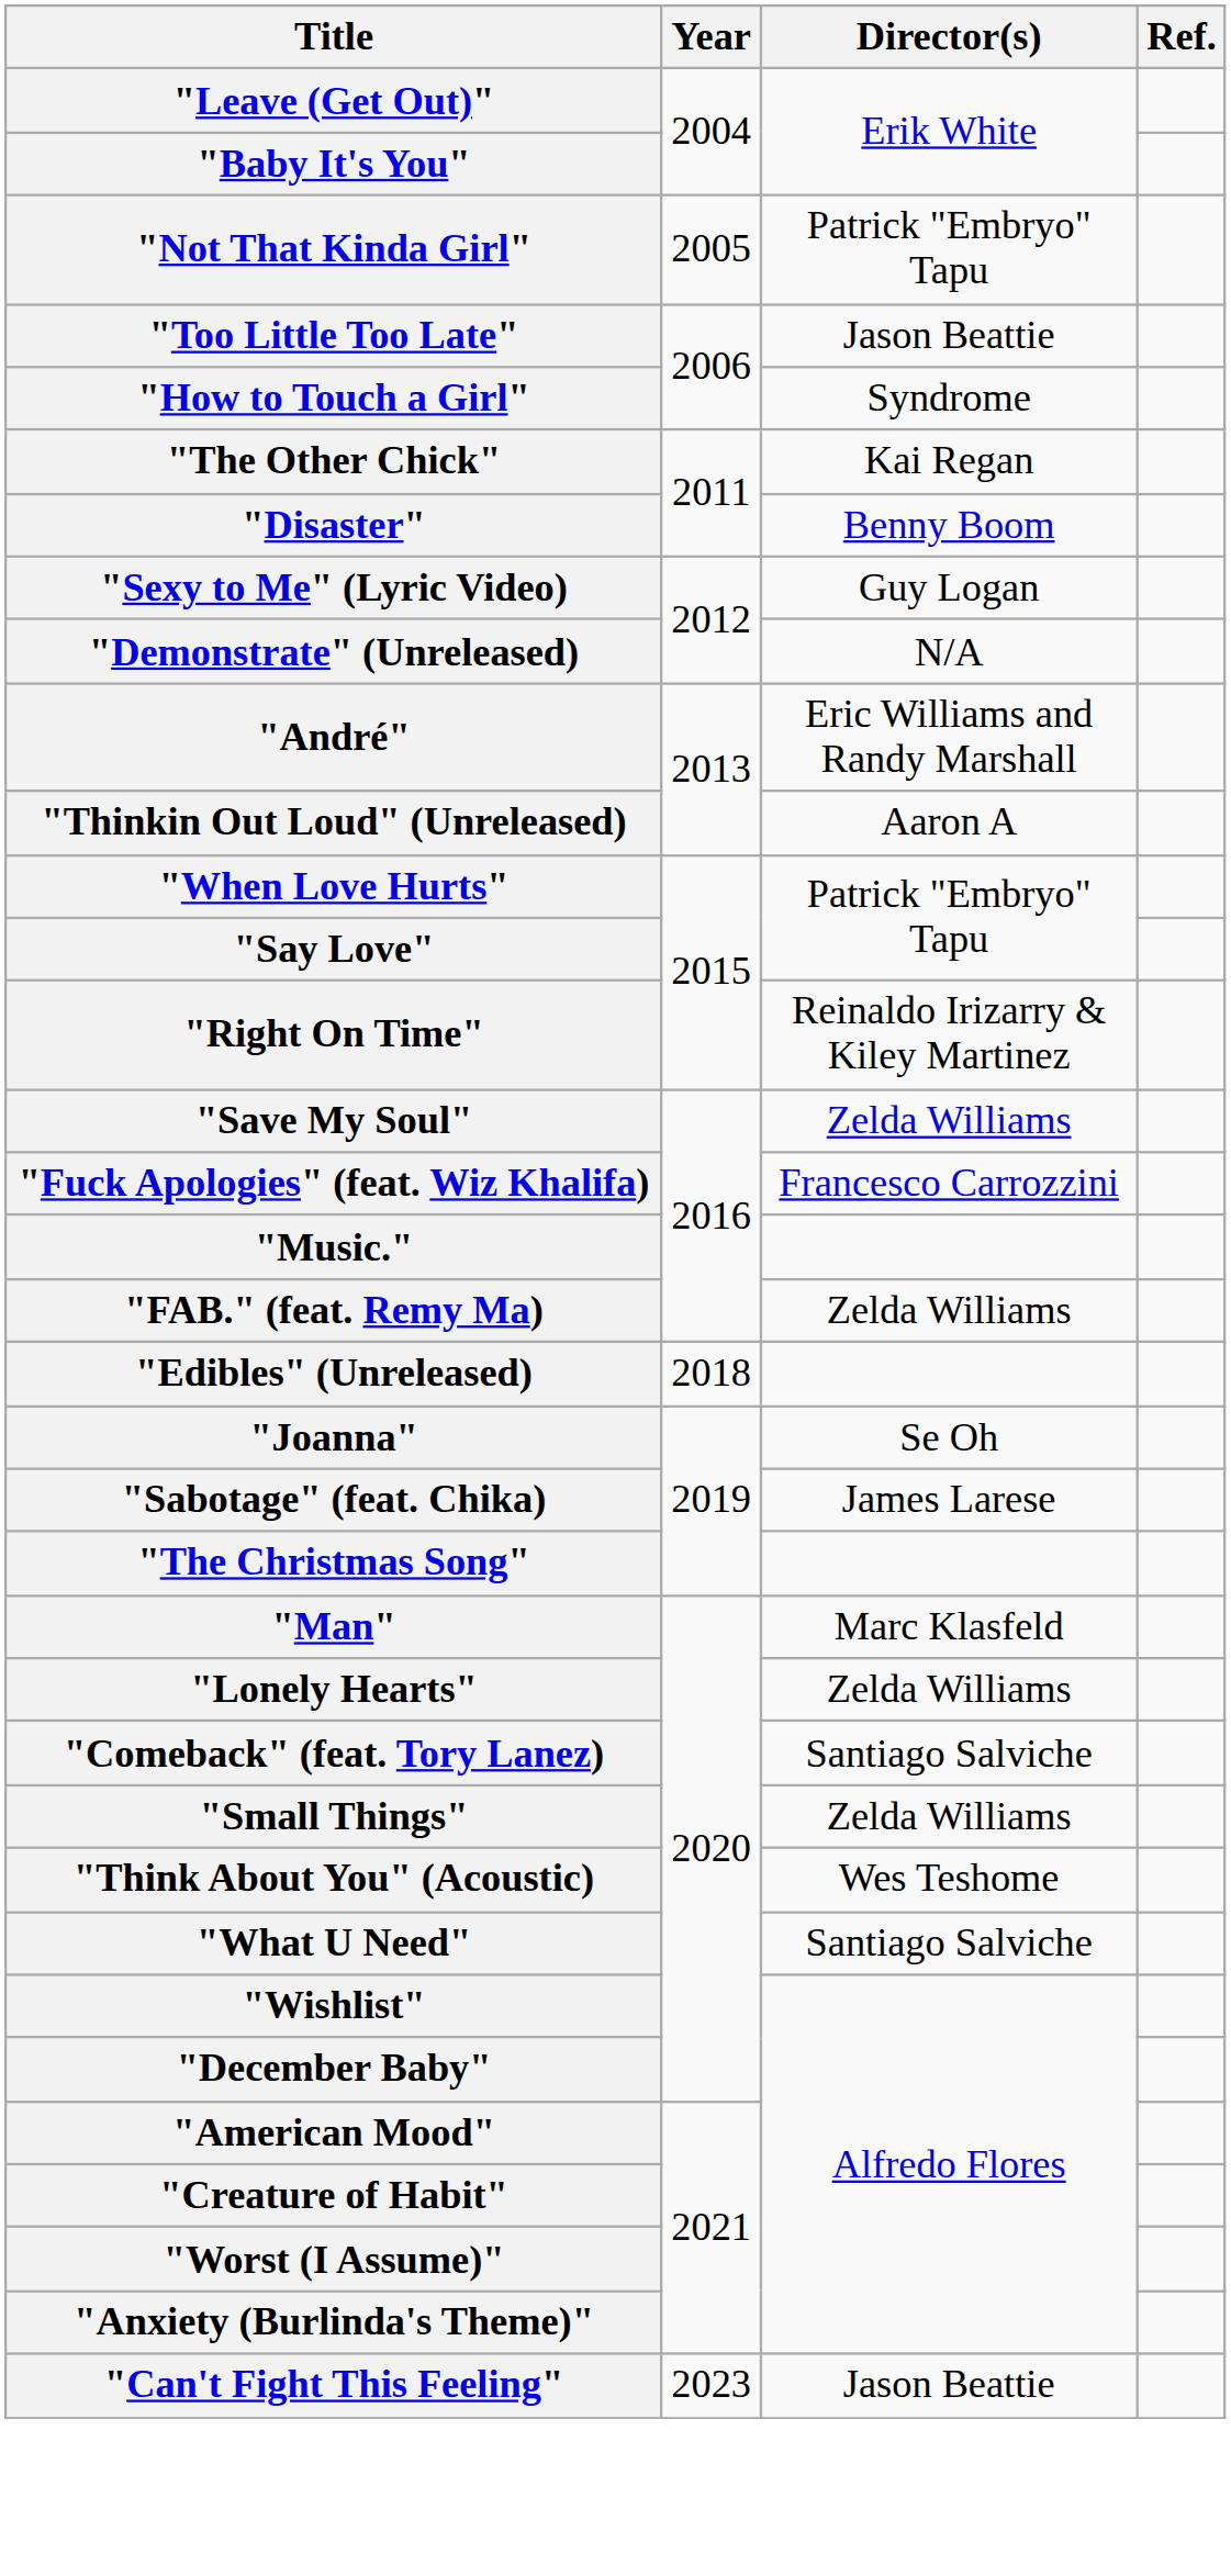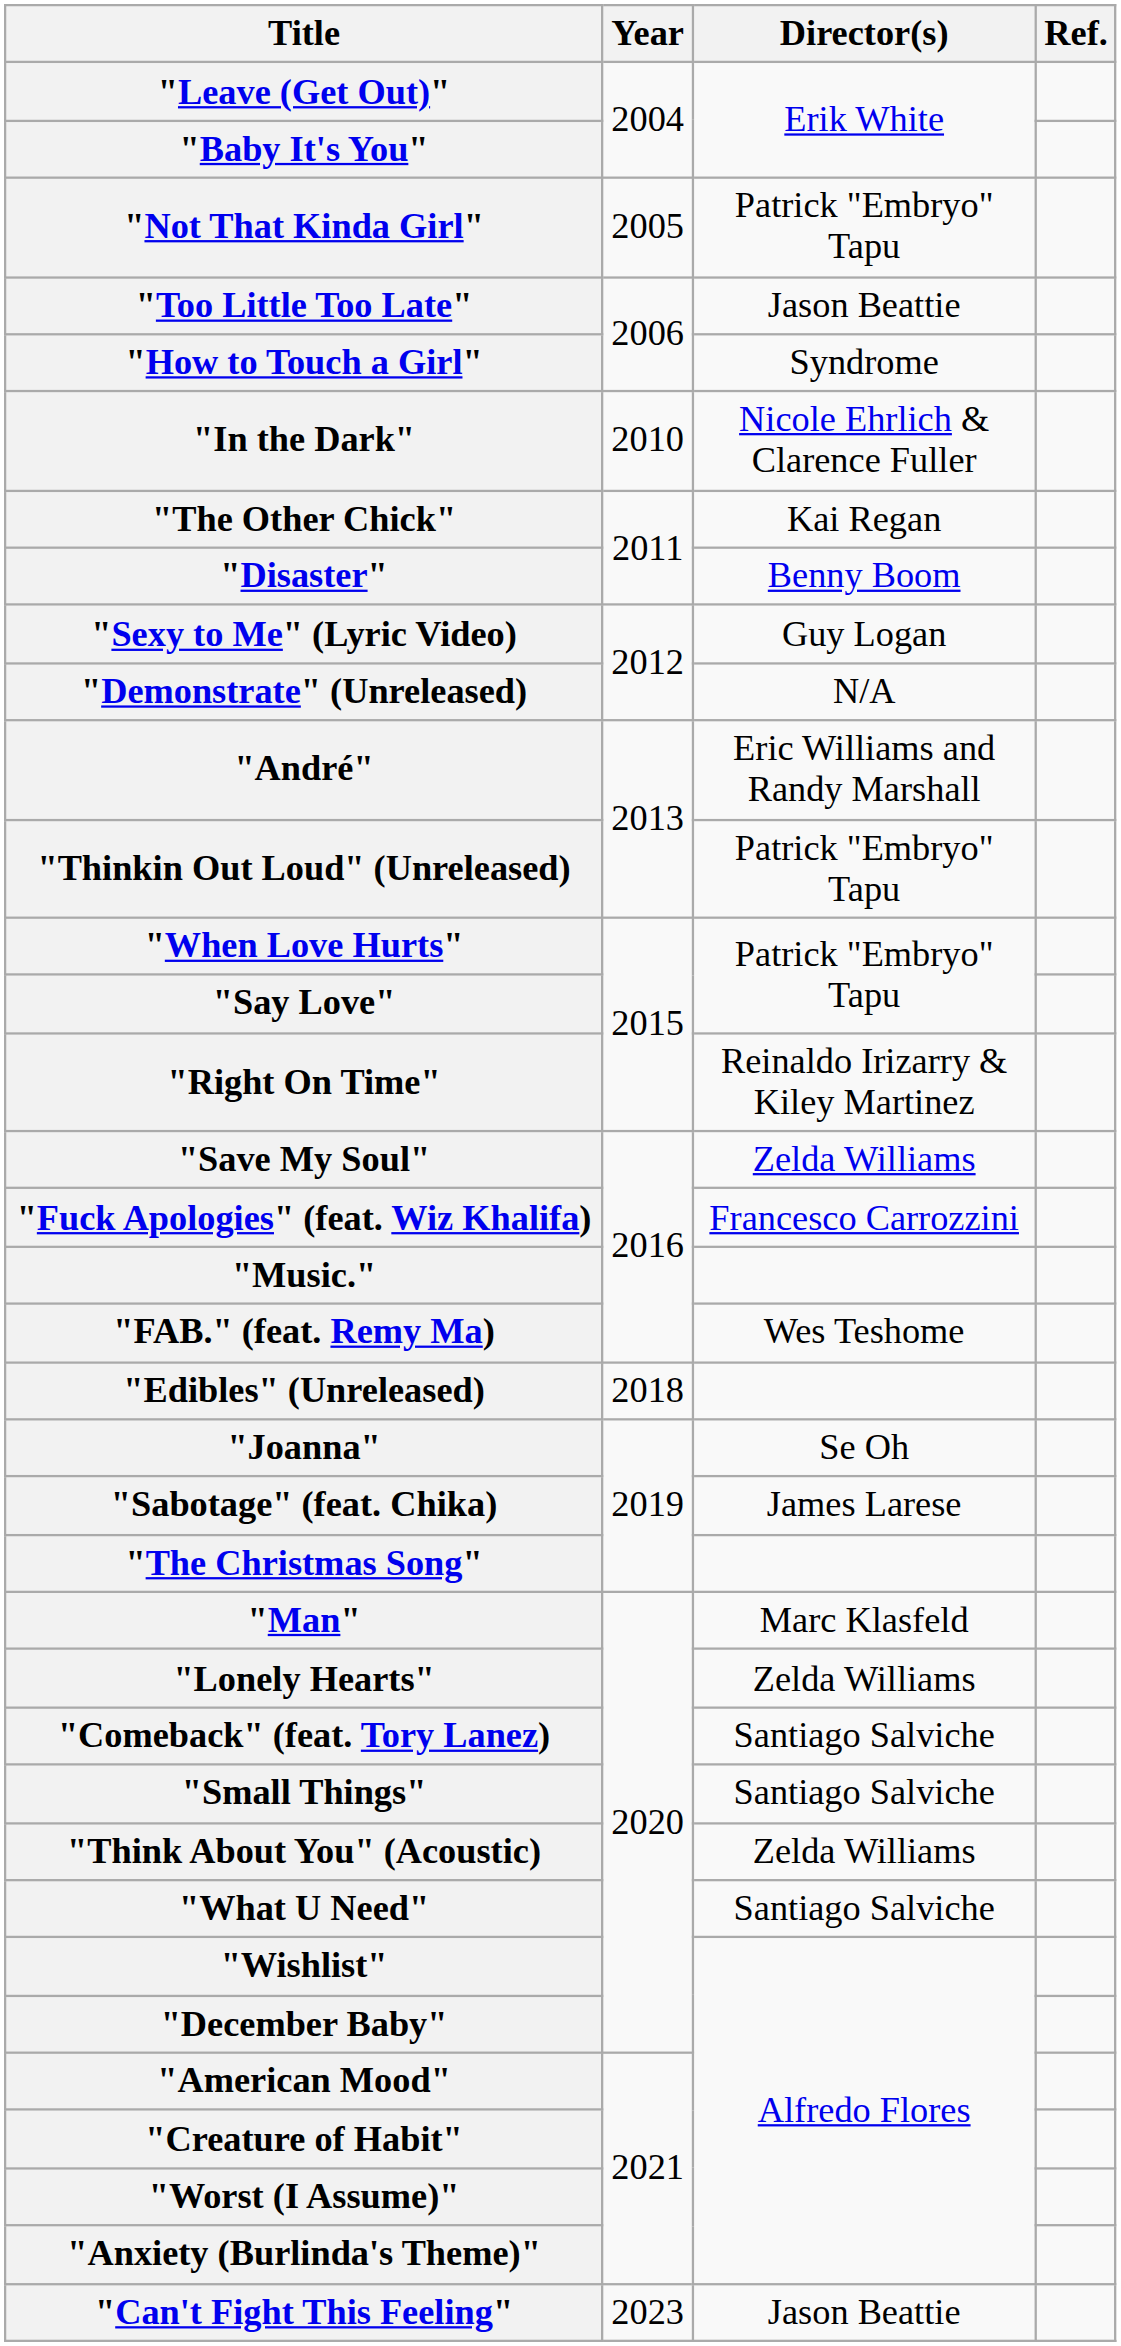 <table class="wikitable plainrowheaders" style="text-align:center;">
 <tr>
 <th scope="col" style="width:16em;">Title</th>
 <th scope="col">Year</th>
 <th scope="col" style="width:9em;">Director(s)</th>
 <th scope="col">Ref.</th>
 </tr>
 <tr>
 <th scope="row">"<a href='#'>Leave (Get Out)</a>"</th>
 <td rowspan="2">2004</td>
 <td rowspan="2"><a href='#'>Erik White</a></td>
 <td></td>
 </tr>
 <tr>
 <th scope="row">"<a href='#'>Baby It's You</a>"</th>
 <td></td>
 </tr>
 <tr>
 <th scope="row">"<a href='#'>Not That Kinda Girl</a>"</th>
 <td rowspan="1">2005</td>
 <td>Patrick "Embryo" Tapu</td>
 <td></td>
 </tr>
 <tr>
 <th scope="row">"<a href='#'>Too Little Too Late</a>"</th>
 <td rowspan="2">2006</td>
 <td>Jason Beattie</td>
 <td></td>
 </tr>
 <tr>
 <th scope="row">"<a href='#'>How to Touch a Girl</a>"</th>
 <td>Syndrome</td>
 <td></td>
 </tr>
 <tr>
+<th scope="row">"In the Dark"</th>
+<td>2010</td>
+<td><a href='#'>Nicole Ehrlich</a> & Clarence Fuller</td>
+<td></td>
+</tr>
+<tr>
 <th scope="row">"The Other Chick"</th>
 <td rowspan="2">2011</td>
 <td>Kai Regan</td>
 <td></td>
 </tr>
 <tr>
 <th scope="row">"<a href='#'>Disaster</a>"</th>
 <td><a href='#'>Benny Boom</a></td>
 <td></td>
 </tr>
 <tr>
 <th scope="row">"<a href='#'>Sexy to Me</a>" (Lyric Video)</th>
 <td rowspan="2">2012</td>
 <td>Guy Logan</td>
 <td></td>
 </tr>
 <tr>
 <th scope="row">"<a href='#'>Demonstrate</a>" (Unreleased)</th>
 <td>N/A</td>
 <td></td>
 </tr>
 <tr>
 <th scope="row">"André"</th>
 <td rowspan="2">2013</td>
 <td>Eric Williams and Randy Marshall</td>
 <td></td>
 </tr>
 <tr>
 <th scope="row">"Thinkin Out Loud" (Unreleased)</th>
-<td>Aaron A</td>
+<td>Patrick "Embryo" Tapu</td>
 <td></td>
 </tr>
 <tr>
 <th scope="row">"<a href='#'>When Love Hurts</a>"</th>
 <td rowspan="3">2015</td>
 <td rowspan="2">Patrick "Embryo" Tapu</td>
 <td></td>
 </tr>
 <tr>
 <th scope="row">"Say Love"</th>
 <td></td>
 </tr>
 <tr>
 <th scope="row">"Right On Time"</th>
 <td>Reinaldo Irizarry & Kiley Martinez</td>
 <td></td>
 </tr>
 <tr>
 <th scope="row">"Save My Soul"</th>
 <td rowspan="4">2016</td>
 <td><a href='#'>Zelda Williams</a></td>
 <td></td>
 </tr>
 <tr>
 <th scope="row">"<a href='#'>Fuck Apologies</a>" (feat. <a href='#'>Wiz Khalifa</a>)</th>
 <td><a href='#'>Francesco Carrozzini</a></td>
 <td></td>
 </tr>
 <tr>
 <th scope="row">"Music."</th>
 <td></td>
 <td></td>
 </tr>
 <tr>
 <th scope="row">"FAB." (feat. <a href='#'>Remy Ma</a>)</th>
-<td>Zelda Williams</td>
+<td>Wes Teshome</td>
 <td></td>
 </tr>
 <tr>
 <th scope="row">"Edibles" (Unreleased)</th>
 <td>2018</td>
 <td></td>
 <td></td>
 </tr>
 <tr>
 <th scope="row">"Joanna"</th>
 <td rowspan="3">2019</td>
 <td>Se Oh</td>
 <td></td>
 </tr>
 <tr>
 <th scope="row">"Sabotage" (feat. Chika)</th>
 <td>James Larese</td>
 <td></td>
 </tr>
 <tr>
 <th scope="row">"<a href='#'>The Christmas Song</a>"</th>
 <td></td>
 <td></td>
 </tr>
 <tr>
 <th scope="row">"<a href='#'>Man</a>"</th>
 <td rowspan="8">2020</td>
 <td>Marc Klasfeld</td>
 <td></td>
 </tr>
 <tr>
 <th scope="row">"Lonely Hearts"</th>
 <td>Zelda Williams</td>
 <td></td>
 </tr>
 <tr>
 <th scope="row">"Comeback" (feat. <a href='#'>Tory Lanez</a>)</th>
 <td>Santiago Salviche</td>
 <td></td>
 </tr>
 <tr>
 <th scope="row">"Small Things"</th>
-<td>Zelda Williams</td>
+<td>Santiago Salviche</td>
 <td></td>
 </tr>
 <tr>
 <th scope="row">"Think About You" (Acoustic)</th>
-<td>Wes Teshome</td>
+<td>Zelda Williams</td>
 <td></td>
 </tr>
 <tr>
 <th scope="row">"What U Need"</th>
 <td>Santiago Salviche</td>
 <td></td>
 </tr>
 <tr>
 <th scope="row">"Wishlist" </th>
 <td rowspan="6"><a href='#'>Alfredo Flores</a></td>
 <td></td>
 </tr>
 <tr>
 <th scope="row">"December Baby"</th>
 <td></td>
 </tr>
 <tr>
 <th scope="row">"American Mood"</th>
 <td rowspan="4">2021</td>
 <td></td>
 </tr>
 <tr>
 <th scope="row">"Creature of Habit"</th>
 <td></td>
 </tr>
 <tr>
 <th scope="row">"Worst (I Assume)"</th>
 <td></td>
 </tr>
 <tr>
 <th scope="row">"Anxiety (Burlinda's Theme)"</th>
 <td></td>
 </tr>
 <tr>
 <th scope="row">"<a href='#'>Can't Fight This Feeling</a>"</th>
 <td>2023</td>
 <td>Jason Beattie</td>
 <td></td>
 </tr>
 <tr>
 </tr>
 </table>
